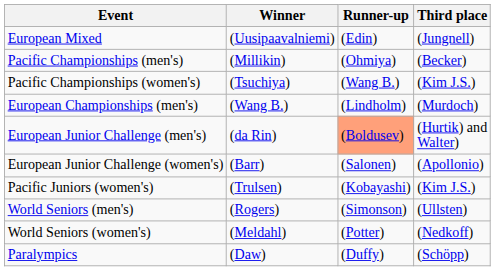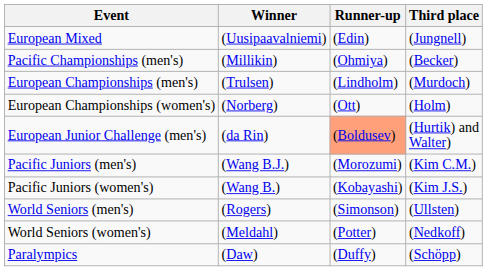 <table class="wikitable">
 <tr>
 <th>Event</th>
 <th>Winner</th>
 <th>Runner-up</th>
 <th>Third place</th>
 </tr>
 <tr>
 <td><a href='#'>European Mixed</a></td>
 <td> (<a href='#'>Uusipaavalniemi</a>)</td>
 <td> (<a href='#'>Edin</a>)</td>
 <td> (<a href='#'>Jungnell</a>)</td>
 </tr>
 <tr>
 <td><a href='#'>Pacific Championships</a> (men's)</td>
 <td> (<a href='#'>Millikin</a>)</td>
 <td> (<a href='#'>Ohmiya</a>)</td>
 <td> (<a href='#'>Becker</a>)</td>
 </tr>
 <tr>
-<td>Pacific Championships (women's)</td>
-<td> (<a href='#'>Tsuchiya</a>)</td>
-<td> (<a href='#'>Wang B.</a>)</td>
-<td> (<a href='#'>Kim J.S.</a>)</td>
+<td><a href='#'>European Championships</a> (men's)</td>
+<td> (<a href='#'>Trulsen</a>)</td>
+<td> (<a href='#'>Lindholm</a>)</td>
+<td> (<a href='#'>Murdoch</a>)</td>
 </tr>
 <tr>
-<td><a href='#'>European Championships</a> (men's)</td>
-<td> (<a href='#'>Wang B.</a>)</td>
-<td> (<a href='#'>Lindholm</a>)</td>
-<td> (<a href='#'>Murdoch</a>)</td>
+<td>European Championships (women's)</td>
+<td> (<a href='#'>Norberg</a>)</td>
+<td> (<a href='#'>Ott</a>)</td>
+<td> (<a href='#'>Holm</a>)</td>
 </tr>
 <tr>
 <td><a href='#'>European Junior Challenge</a> (men's)</td>
 <td> (<a href='#'>da Rin</a>)</td>
 <td style="background: lightsalmon;"> (<a href='#'>Boldusev</a>)</td>
 <td> (<a href='#'>Hurtik</a>) and <br>  <a href='#'>Walter</a>)</td>
 </tr>
 <tr>
-<td>European Junior Challenge (women's)</td>
-<td> (<a href='#'>Barr</a>)</td>
-<td> (<a href='#'>Salonen</a>)</td>
-<td> (<a href='#'>Apollonio</a>)</td>
+<td><a href='#'>Pacific Juniors</a> (men's)</td>
+<td> (<a href='#'>Wang B.J.</a>)</td>
+<td> (<a href='#'>Morozumi</a>)</td>
+<td> (<a href='#'>Kim C.M.</a>)</td>
 </tr>
 <tr>
 <td>Pacific Juniors (women's)</td>
-<td> (<a href='#'>Trulsen</a>)</td>
+<td> (<a href='#'>Wang B.</a>)</td>
 <td> (<a href='#'>Kobayashi</a>)</td>
 <td> (<a href='#'>Kim J.S.</a>)</td>
 </tr>
 <tr>
 <td><a href='#'>World Seniors</a> (men's)</td>
 <td> (<a href='#'>Rogers</a>)</td>
 <td> (<a href='#'>Simonson</a>)</td>
 <td> (<a href='#'>Ullsten</a>)</td>
 </tr>
 <tr>
 <td>World Seniors (women's)</td>
 <td> (<a href='#'>Meldahl</a>)</td>
 <td> (<a href='#'>Potter</a>)</td>
 <td> (<a href='#'>Nedkoff</a>)</td>
 </tr>
 <tr>
 <td><a href='#'>Paralympics</a></td>
 <td> (<a href='#'>Daw</a>)</td>
 <td> (<a href='#'>Duffy</a>)</td>
 <td> (<a href='#'>Schöpp</a>)</td>
 </tr>
 </table>
